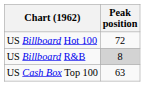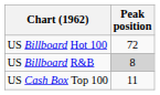 <table class="wikitable sortable">
 <tr>
 <th>Chart (1962)</th>
 <th>Peak<br>position</th>
 </tr>
 <tr>
 <td>US <em><a href='#'>Billboard</a></em> <a href='#'>Hot 100</a></td>
 <td style="text-align:center;">72</td>
 </tr>
 <tr>
 <td>US <em><a href='#'>Billboard</a></em> <a href='#'>R&B</a></td>
 <td style="background: lightgrey; text-align:center;">8</td>
 </tr>
 <tr>
 <td>US <a href='#'><em>Cash Box</em></a> Top 100</td>
-<td style="text-align:center;">63</td>
+<td style="text-align:center;">11</td>
 </tr>
 </table>
